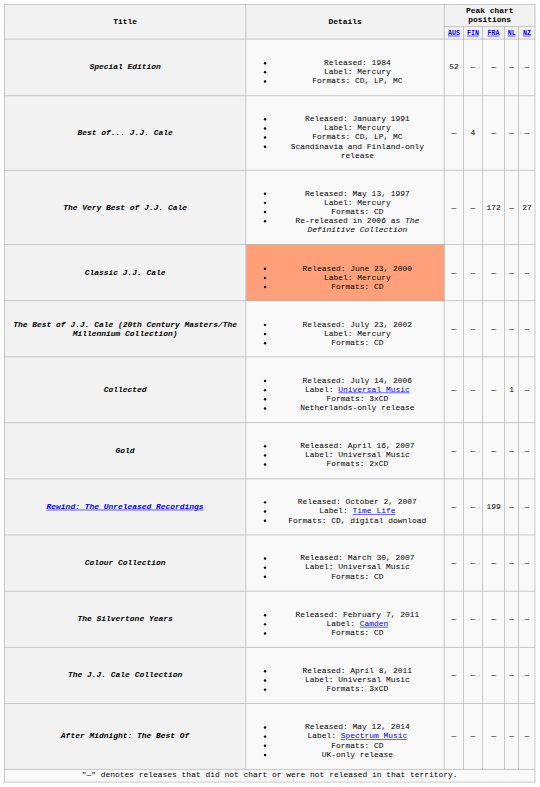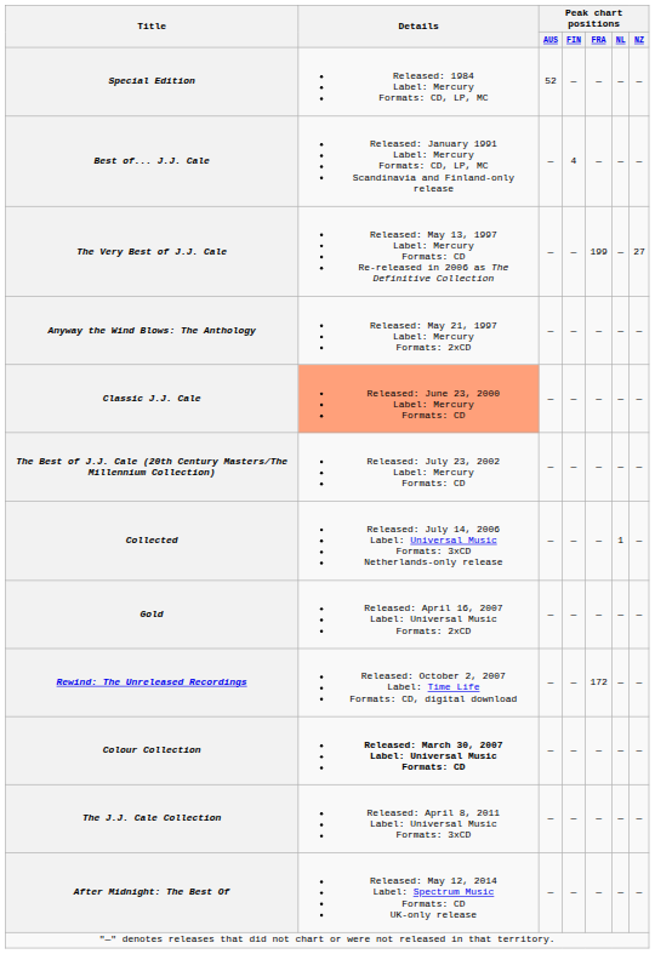 <table class="wikitable plainrowheaders" style="text-align:center;">
 <tr>
 <th scope="col" rowspan="2">Title</th>
 <th scope="col" rowspan="2">Details</th>
 <th colspan="5">Peak chart positions</th>
 </tr>
 <tr>
 <th><small><a href='#'>AUS</a></small><br></th>
 <th><small><a href='#'>FIN</a></small><br></th>
 <th><small><a href='#'>FRA</a></small><br></th>
 <th><small><a href='#'>NL</a></small><br></th>
 <th><small><a href='#'>NZ</a></small><br></th>
 </tr>
 <tr>
 <th scope="row"><em>Special Edition</em></th>
 <td><br><ul><li>Released: 1984</li><li>Label: Mercury</li><li>Formats: CD, LP, MC</li></ul></td>
 <td>52</td>
 <td>—</td>
 <td>—</td>
 <td>—</td>
 <td>—</td>
 </tr>
 <tr>
 <th scope="row"><em>Best of... J.J. Cale</em></th>
 <td><br><ul><li>Released: January 1991</li><li>Label: Mercury</li><li>Formats: CD, LP, MC</li><li>Scandinavia and Finland-only release</li></ul></td>
 <td>—</td>
 <td>4</td>
 <td>—</td>
 <td>—</td>
 <td>—</td>
 </tr>
 <tr>
 <th scope="row"><em>The Very Best of J.J. Cale</em></th>
 <td><br><ul><li>Released: May 13, 1997</li><li>Label: Mercury</li><li>Formats: CD</li><li>Re-released in 2006 as <em>The Definitive Collection</em></li></ul></td>
 <td>—</td>
 <td>—</td>
-<td>172</td>
+<td>199</td>
 <td>—</td>
 <td>27</td>
+</tr>
+<tr>
+<th scope="row"><em>Anyway the Wind Blows: The Anthology</em></th>
+<td><br><ul><li>Released: May 21, 1997</li><li>Label: Mercury</li><li>Formats: 2xCD</li></ul></td>
+<td>—</td>
+<td>—</td>
+<td>—</td>
+<td>—</td>
+<td>—</td>
 </tr>
 <tr>
 <th scope="row"><em>Classic J.J. Cale</em></th>
 <td style="background: lightsalmon;"><br><ul><li>Released: June 23, 2000</li><li>Label: Mercury</li><li>Formats: CD</li></ul></td>
 <td>—</td>
 <td>—</td>
 <td>—</td>
 <td>—</td>
 <td>—</td>
 </tr>
 <tr>
 <th scope="row"><em>The Best of J.J. Cale (20th Century Masters/The Millennium Collection)</em></th>
 <td><br><ul><li>Released: July 23, 2002</li><li>Label: Mercury</li><li>Formats: CD</li></ul></td>
 <td>—</td>
 <td>—</td>
 <td>—</td>
 <td>—</td>
 <td>—</td>
 </tr>
 <tr>
 <th scope="row"><em>Collected</em></th>
 <td><br><ul><li>Released: July 14, 2006</li><li>Label: <a href='#'>Universal Music</a></li><li>Formats: 3xCD</li><li>Netherlands-only release</li></ul></td>
 <td>—</td>
 <td>—</td>
 <td>—</td>
 <td>1</td>
 <td>—</td>
 </tr>
 <tr>
 <th scope="row"><em>Gold</em></th>
 <td><br><ul><li>Released: April 16, 2007</li><li>Label: Universal Music</li><li>Formats: 2xCD</li></ul></td>
 <td>—</td>
 <td>—</td>
 <td>—</td>
 <td>—</td>
 <td>—</td>
 </tr>
 <tr>
 <th scope="row"><em><a href='#'>Rewind: The Unreleased Recordings</a></em></th>
 <td><br><ul><li>Released: October 2, 2007</li><li>Label: <a href='#'>Time Life</a></li><li>Formats: CD, digital download</li></ul></td>
 <td>—</td>
 <td>—</td>
-<td>199</td>
+<td>172</td>
 <td>—</td>
 <td>—</td>
 </tr>
 <tr>
 <th scope="row"><em>Colour Collection</em></th>
-<td><br><ul><li>Released: March 30, 2007</li><li>Label: Universal Music</li><li>Formats: CD</li></ul></td>
-<td>—</td>
-<td>—</td>
-<td>—</td>
-<td>—</td>
-<td>—</td>
-</tr>
-<tr>
-<th scope="row"><em>The Silvertone Years</em></th>
-<td><br><ul><li>Released: February 7, 2011</li><li>Label: <a href='#'>Camden</a></li><li>Formats: CD</li></ul></td>
+<td><strong><br><ul><li>Released: March 30, 2007</li><li>Label: Universal Music</li><li>Formats: CD</li></ul></strong></td>
 <td>—</td>
 <td>—</td>
 <td>—</td>
 <td>—</td>
 <td>—</td>
 </tr>
 <tr>
 <th scope="row"><em>The J.J. Cale Collection</em></th>
 <td><br><ul><li>Released: April 8, 2011</li><li>Label: Universal Music</li><li>Formats: 3xCD</li></ul></td>
 <td>—</td>
 <td>—</td>
 <td>—</td>
 <td>—</td>
 <td>—</td>
 </tr>
 <tr>
 <th scope="row"><em>After Midnight: The Best Of</em></th>
 <td><br><ul><li>Released: May 12, 2014</li><li>Label: <a href='#'>Spectrum Music</a></li><li>Formats: CD</li><li>UK-only release</li></ul></td>
 <td>—</td>
 <td>—</td>
 <td>—</td>
 <td>—</td>
 <td>—</td>
 </tr>
 <tr>
 <td colspan="7">"—" denotes releases that did not chart or were not released in that territory.</td>
 </tr>
 </table>
